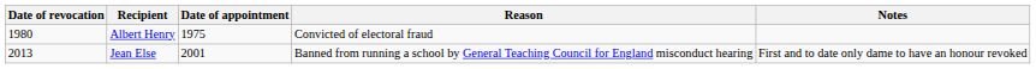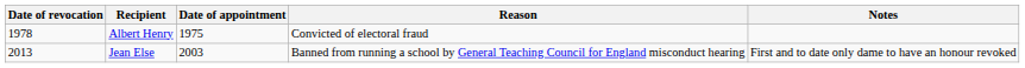 <table class="wikitable">
 <tr>
 <th>Date of revocation</th>
 <th>Recipient</th>
 <th>Date of appointment</th>
 <th>Reason</th>
 <th>Notes</th>
 </tr>
 <tr>
-<td>1980</td>
+<td>1978</td>
 <td><a href='#'>Albert Henry</a></td>
 <td>1975</td>
 <td>Convicted of electoral fraud</td>
 <td></td>
 </tr>
 <tr>
 <td>2013</td>
 <td><a href='#'>Jean Else</a></td>
-<td>2001</td>
+<td>2003</td>
 <td>Banned from running a school by <a href='#'>General Teaching Council for England</a> misconduct hearing</td>
 <td>First and to date only dame to have an honour revoked</td>
 </tr>
 </table>
